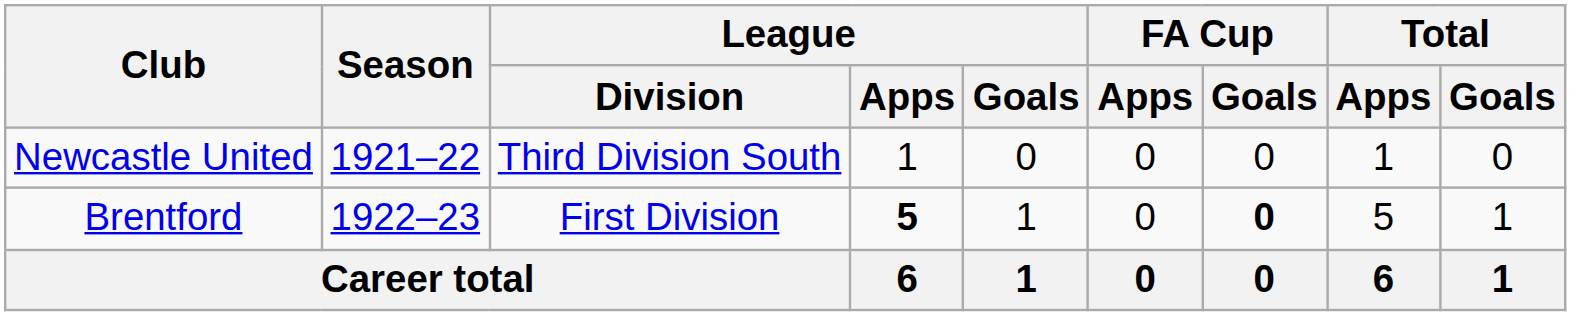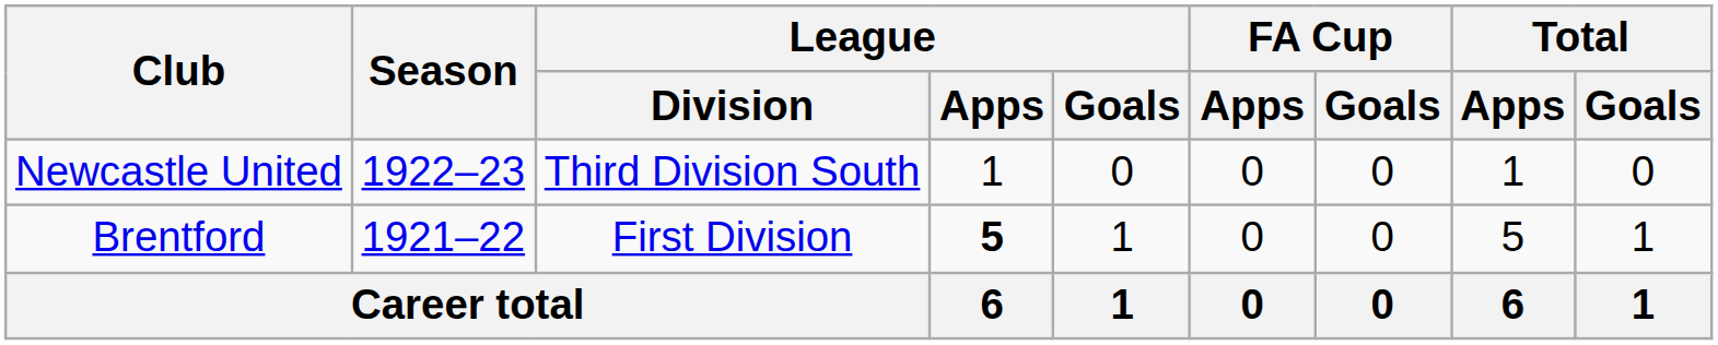 <table class="wikitable" style="text-align: center;">
 <tr>
 <th rowspan="2">Club</th>
 <th rowspan="2">Season</th>
 <th colspan="3">League</th>
 <th colspan="2">FA Cup</th>
 <th colspan="2">Total</th>
 </tr>
 <tr>
 <th>Division</th>
 <th>Apps</th>
 <th>Goals</th>
 <th>Apps</th>
 <th>Goals</th>
 <th>Apps</th>
 <th>Goals</th>
 </tr>
 <tr>
 <td><a href='#'>Newcastle United</a></td>
-<td><a href='#'>1921–22</a></td>
+<td><a href='#'>1922–23</a></td>
 <td><a href='#'>Third Division South</a></td>
 <td>1</td>
 <td>0</td>
 <td>0</td>
 <td>0</td>
 <td>1</td>
 <td>0</td>
 </tr>
 <tr>
 <td><a href='#'>Brentford</a></td>
-<td><a href='#'>1922–23</a></td>
+<td><a href='#'>1921–22</a></td>
 <td><a href='#'>First Division</a></td>
 <td><strong>5</strong></td>
 <td>1</td>
 <td>0</td>
-<td><strong>0</strong></td>
+<td>0</td>
 <td>5</td>
 <td>1</td>
 </tr>
 <tr>
 <th colspan="3">Career total</th>
 <th>6</th>
 <th>1</th>
 <th>0</th>
 <th>0</th>
 <th>6</th>
 <th>1</th>
 </tr>
 </table>
